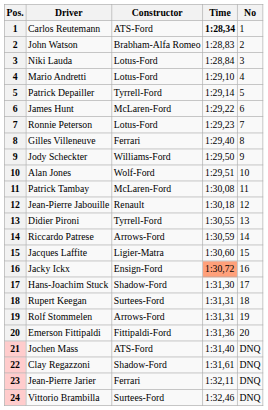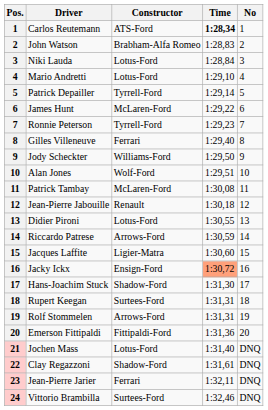 <table class="wikitable sortable" style="font-size:95%;">
 <tr>
 <th>Pos.</th>
 <th>Driver</th>
 <th>Constructor</th>
 <th>Time</th>
 <th>No</th>
 </tr>
 <tr>
 <th>1</th>
 <td>Carlos Reutemann</td>
 <td>ATS-Ford</td>
 <td><strong>1:28,34</strong></td>
 <td>1</td>
 </tr>
 <tr>
 <th>2</th>
 <td>John Watson</td>
 <td>Brabham-Alfa Romeo</td>
 <td>1:28,83</td>
 <td>2</td>
 </tr>
 <tr>
 <th>3</th>
 <td>Niki Lauda</td>
 <td>Lotus-Ford</td>
 <td>1:28,84</td>
 <td>3</td>
 </tr>
 <tr>
 <th>4</th>
 <td>Mario Andretti</td>
 <td>Lotus-Ford</td>
 <td>1:29,10</td>
 <td>4</td>
 </tr>
 <tr>
 <th>5</th>
 <td>Patrick Depailler</td>
 <td>Tyrrell-Ford</td>
 <td>1:29,14</td>
 <td>5</td>
 </tr>
 <tr>
 <th>6</th>
 <td>James Hunt</td>
 <td>McLaren-Ford</td>
 <td>1:29,22</td>
 <td>6</td>
 </tr>
 <tr>
 <th>7</th>
 <td>Ronnie Peterson</td>
-<td>Lotus-Ford</td>
+<td>Tyrrell-Ford</td>
 <td>1:29,23</td>
 <td>7</td>
 </tr>
 <tr>
 <th>8</th>
 <td>Gilles Villeneuve</td>
 <td>Ferrari</td>
 <td>1:29,40</td>
 <td>8</td>
 </tr>
 <tr>
 <th>9</th>
 <td>Jody Scheckter</td>
 <td>Williams-Ford</td>
 <td>1:29,50</td>
 <td>9</td>
 </tr>
 <tr>
 <th>10</th>
 <td>Alan Jones</td>
 <td>Wolf-Ford</td>
 <td>1:29,51</td>
 <td>10</td>
 </tr>
 <tr>
 <th>11</th>
 <td>Patrick Tambay</td>
 <td>McLaren-Ford</td>
 <td>1:30,08</td>
 <td>11</td>
 </tr>
 <tr>
 <th>12</th>
 <td>Jean-Pierre Jabouille</td>
 <td>Renault</td>
 <td>1:30,18</td>
 <td>12</td>
 </tr>
 <tr>
 <th>13</th>
 <td>Didier Pironi</td>
-<td>Tyrrell-Ford</td>
+<td>Lotus-Ford</td>
 <td>1:30,55</td>
 <td>13</td>
 </tr>
 <tr>
 <th>14</th>
 <td>Riccardo Patrese</td>
 <td>Arrows-Ford</td>
 <td>1:30,59</td>
 <td>14</td>
 </tr>
 <tr>
 <th>15</th>
 <td>Jacques Laffite</td>
 <td>Ligier-Matra</td>
 <td>1:30,60</td>
 <td>15</td>
 </tr>
 <tr>
 <th>16</th>
 <td>Jacky Ickx</td>
 <td>Ensign-Ford</td>
 <td style="background: lightsalmon;">1:30,72</td>
 <td>16</td>
 </tr>
 <tr>
 <th>17</th>
 <td>Hans-Joachim Stuck</td>
 <td>Shadow-Ford</td>
 <td>1:31,30</td>
 <td>17</td>
 </tr>
 <tr>
 <th>18</th>
 <td>Rupert Keegan</td>
 <td>Surtees-Ford</td>
 <td>1:31,31</td>
 <td>18</td>
 </tr>
 <tr>
 <th>19</th>
 <td>Rolf Stommelen</td>
 <td>Arrows-Ford</td>
 <td>1:31,31</td>
 <td>19</td>
 </tr>
 <tr>
 <th>20</th>
 <td>Emerson Fittipaldi</td>
 <td>Fittipaldi-Ford</td>
 <td>1:31,36</td>
 <td>20</td>
 </tr>
 <tr>
 <th style="background:#ffcccc;">21</th>
 <td>Jochen Mass</td>
-<td>ATS-Ford</td>
+<td>Lotus-Ford</td>
 <td>1:31,40</td>
 <td>DNQ</td>
 </tr>
 <tr>
 <th style="background:#ffcccc;">22</th>
 <td>Clay Regazzoni</td>
 <td>Shadow-Ford</td>
 <td>1:31,61</td>
 <td>DNQ</td>
 </tr>
 <tr>
 <th style="background:#ffcccc;">23</th>
 <td>Jean-Pierre Jarier</td>
 <td>Ferrari</td>
 <td>1:32,11</td>
 <td>DNQ</td>
 </tr>
 <tr>
 <th style="background:#ffcccc;">24</th>
 <td>Vittorio Brambilla</td>
 <td>Surtees-Ford</td>
 <td>1:32,46</td>
 <td>DNQ</td>
 </tr>
 </table>
